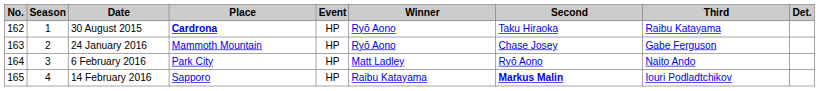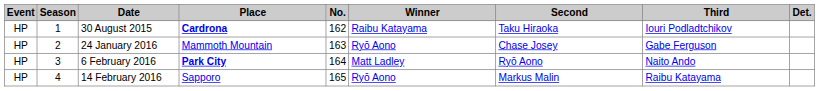 <table cellpadding="3" cellspacing="0" border="1" style="background:#ffffff; font-size:90%; border:grey solid 1px; border-collapse:collapse;">
 <tr style="background:#ccc; text-align:center;">
-<th width=25>No.</th>
+<th style="width:15px;">Event</th>
 <th width=30>Season</th>
 <th style="width:135px;">Date</th>
 <th style="width:200px;">Place</th>
-<th style="width:15px;">Event</th>
+<th width=25>No.</th>
 <th style="width:200px;">Winner</th>
 <th style="width:200px;">Second</th>
 <th style="width:200px;">Third</th>
 <th style="width:15px;">Det.</th>
 </tr>
 <tr>
-<td align=center>162</td>
+<td align=center>HP</td>
 <td align=center>1</td>
 <td>30 August 2015<small></small></td>
 <td><strong> <a href='#'>Cardrona</a></strong></td>
-<td align=center>HP</td>
-<td> <a href='#'>Ryō Aono</a></td>
+<td align=center>162</td>
+<td> <a href='#'>Raibu Katayama</a></td>
 <td> <a href='#'>Taku Hiraoka</a></td>
-<td> <a href='#'>Raibu Katayama</a></td>
+<td> <a href='#'>Iouri Podladtchikov</a></td>
 <td></td>
 </tr>
 <tr>
-<td align=center>163</td>
+<td align=center>HP</td>
 <td align=center>2</td>
 <td>24 January 2016</td>
 <td> <a href='#'>Mammoth Mountain</a></td>
-<td align=center>HP</td>
+<td align=center>163</td>
 <td> <a href='#'>Ryō Aono</a></td>
 <td> <a href='#'>Chase Josey</a></td>
 <td> <a href='#'>Gabe Ferguson</a></td>
 <td></td>
 </tr>
 <tr>
-<td align=center>164</td>
+<td align=center>HP</td>
 <td align=center>3</td>
 <td>6 February 2016</td>
-<td> <a href='#'>Park City</a></td>
-<td align=center>HP</td>
+<td><strong> <a href='#'>Park City</a></strong></td>
+<td align=center>164</td>
 <td> <a href='#'>Matt Ladley</a></td>
 <td> <a href='#'>Ryō Aono</a></td>
 <td> <a href='#'>Naito Ando</a></td>
 <td></td>
 </tr>
 <tr>
-<td align=center>165</td>
+<td align=center>HP</td>
 <td align=center>4</td>
 <td>14 February 2016</td>
 <td> <a href='#'>Sapporo</a></td>
-<td align=center>HP</td>
+<td align=center>165</td>
+<td> <a href='#'>Ryō Aono</a></td>
+<td> <a href='#'>Markus Malin</a></td>
 <td> <a href='#'>Raibu Katayama</a></td>
-<td><strong> <a href='#'>Markus Malin</a></strong></td>
-<td> <a href='#'>Iouri Podladtchikov</a></td>
 <td></td>
 </tr>
 </table>
